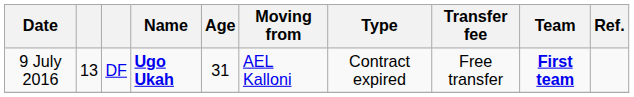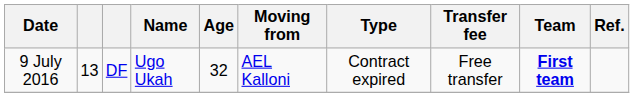 <table class="wikitable sortable" style="width:70%; text-align:center; font-size:100%; text-align:centre">
 <tr>
 <th>Date</th>
 <th></th>
 <th></th>
 <th>Name</th>
 <th>Age</th>
 <th>Moving from</th>
 <th>Type</th>
 <th>Transfer fee</th>
 <th>Team</th>
 <th>Ref.</th>
 </tr>
 <tr>
 <td>9 July 2016</td>
 <td>13</td>
 <td><a href='#'>DF</a></td>
-<td style="text-align:left"><strong> <a href='#'>Ugo Ukah</a></strong></td>
-<td>31</td>
+<td style="text-align:left"> <a href='#'>Ugo Ukah</a></td>
+<td>32</td>
 <td style="text-align:left"> <a href='#'>AEL Kalloni</a></td>
 <td>Contract expired</td>
 <td>Free transfer</td>
 <td><strong><a href='#'>First team</a></strong></td>
 <td></td>
 </tr>
 <tr>
 </tr>
 </table>
